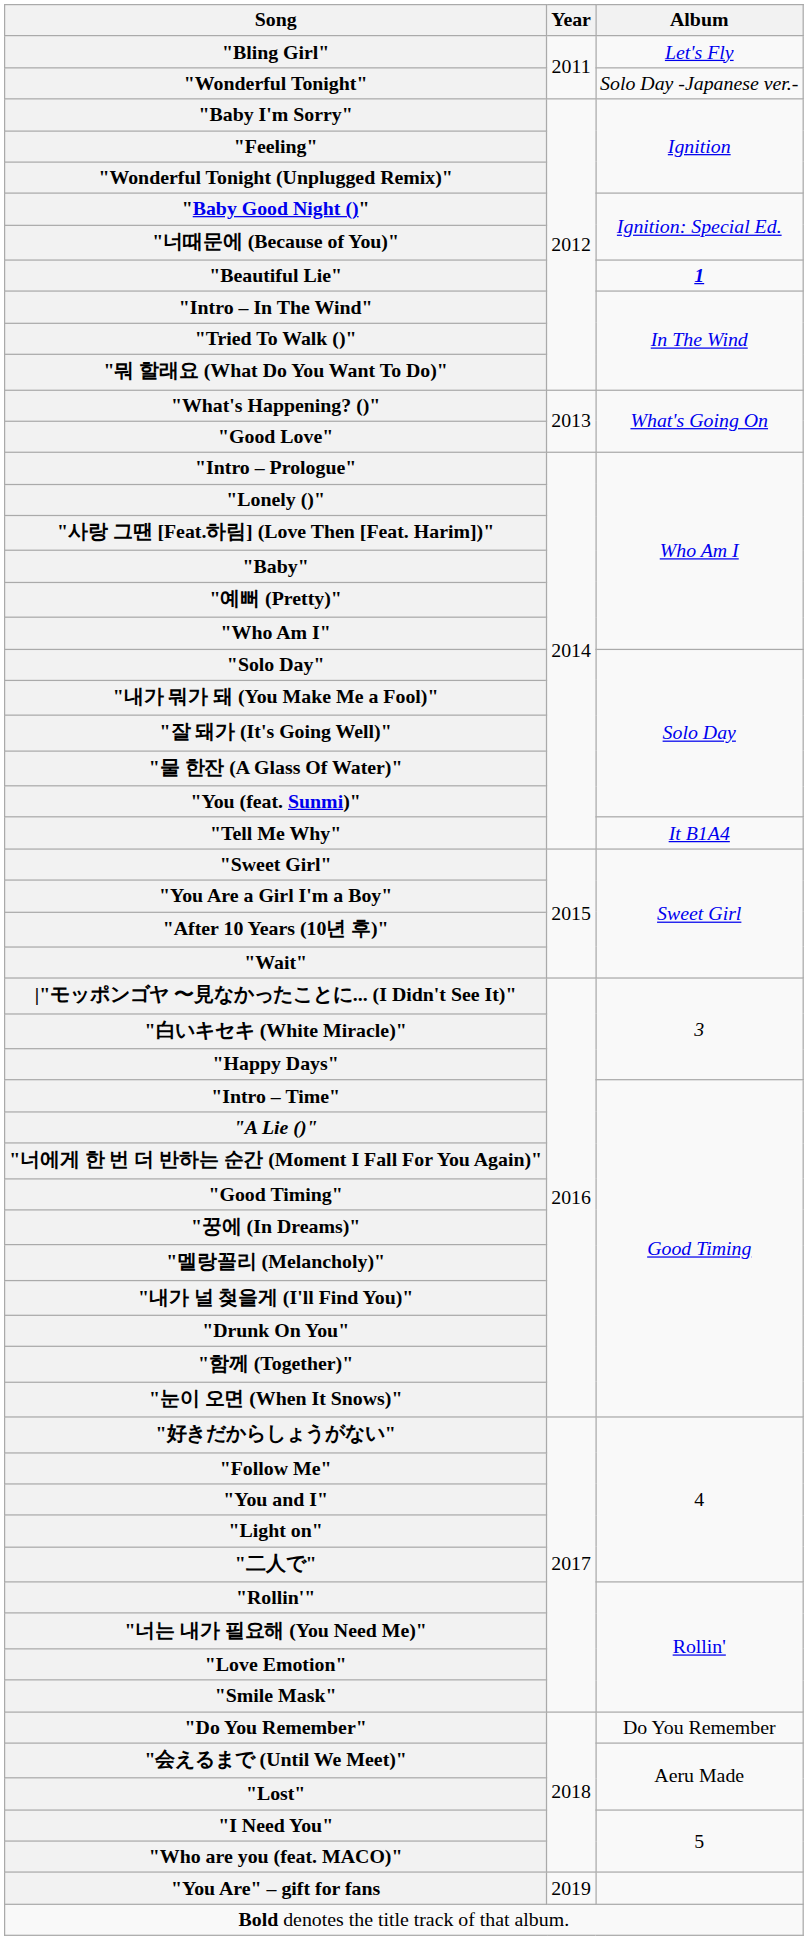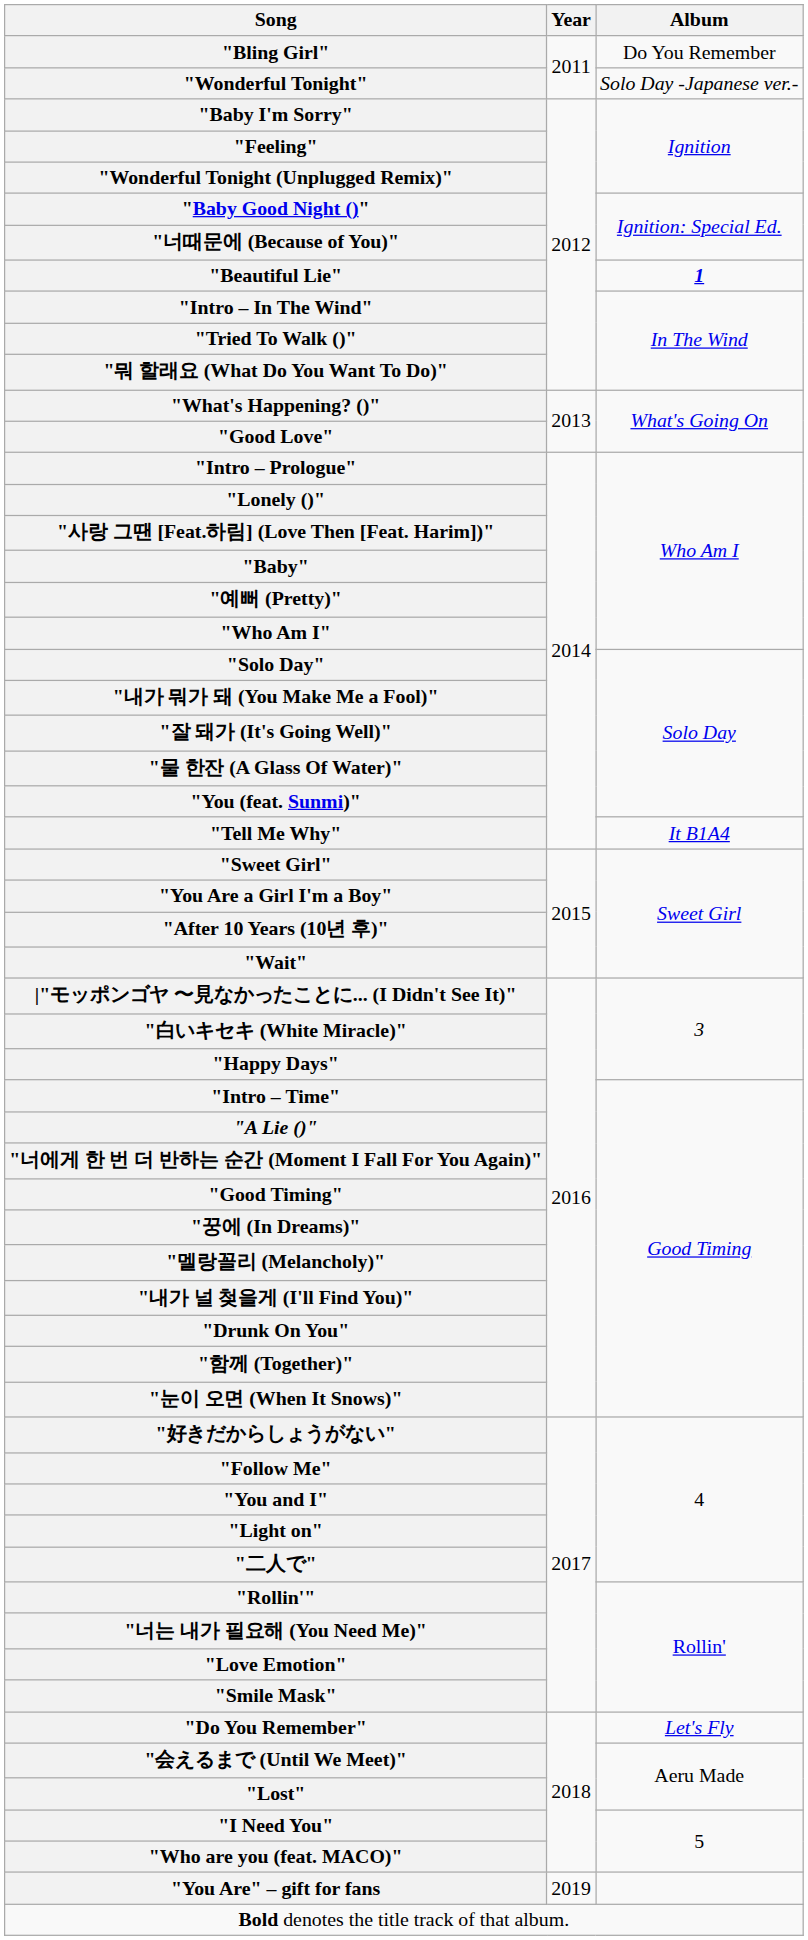 <table class="wikitable plainrowheaders" style="text-align:center">
 <tr>
 <th scope="col">Song</th>
 <th scope="col">Year</th>
 <th scope="col">Album</th>
 </tr>
 <tr>
 <th scope="row">"Bling Girl"</th>
 <td rowspan="2">2011</td>
-<td><em><a href='#'>Let's Fly</a></em></td>
+<td></em>Do You Remember<em></td>
 </tr>
 <tr>
 <th scope="row">"Wonderful Tonight"</th>
 <td><em>Solo Day -Japanese ver.-</em></td>
 </tr>
 <tr>
 <th scope="row">"<strong>Baby I'm Sorry</strong>"</th>
 <td rowspan="9">2012</td>
 <td rowspan="3"><a href='#'><em>Ignition</em></a></td>
 </tr>
 <tr>
 <th scope="row">"Feeling"</th>
 </tr>
 <tr>
 <th scope="row">"Wonderful Tonight (Unplugged Remix)"</th>
 </tr>
 <tr>
 <th scope="row">"<strong><a href='#'>Baby Good Night ()</a></strong>"</th>
 <td rowspan="2"><a href='#'><em>Ignition: Special Ed.</em></a></td>
 </tr>
 <tr>
 <th scope="row">"너때문에 (Because of You)"</th>
 </tr>
 <tr>
 <th scope="row">"Beautiful Lie"</th>
 <td><strong><a href='#'><em>1</em></a></strong></td>
 </tr>
 <tr>
 <th scope="row">"Intro – In The Wind"</th>
 <td rowspan="3"><a href='#'><em>In The Wind</em></a></td>
 </tr>
 <tr>
 <th scope="row">"<strong>Tried To Walk ()</strong>"</th>
 </tr>
 <tr>
 <th scope="row">"뭐 할래요 (What Do You Want To Do)"</th>
 </tr>
 <tr>
 <th scope="row"><strong>"What's Happening? ()"</strong></th>
 <td rowspan="2">2013</td>
 <td rowspan="2"><a href='#'><em>What's Going On</em></a></td>
 </tr>
 <tr>
 <th scope="row">"Good Love"</th>
 </tr>
 <tr>
 <th scope="row">"Intro – Prologue"</th>
 <td rowspan="12">2014</td>
 <td rowspan="6"><a href='#'><em>Who Am I</em></a></td>
 </tr>
 <tr>
 <th scope="row"><strong>"Lonely ()"</strong></th>
 </tr>
 <tr>
 <th scope="row">"사랑 그땐 [Feat.하림] (Love Then [Feat. Harim])"</th>
 </tr>
 <tr>
 <th scope="row">"Baby"</th>
 </tr>
 <tr>
 <th scope="row">"예뻐 (Pretty)"</th>
 </tr>
 <tr>
 <th scope="row">"Who Am I"</th>
 </tr>
 <tr>
 <th scope="row"><strong>"Solo Day"</strong></th>
 <td rowspan="5"><em><a href='#'>Solo Day</a></em></td>
 </tr>
 <tr>
 <th scope="row">"내가 뭐가 돼 (You Make Me a Fool)"</th>
 </tr>
 <tr>
 <th scope="row">"잘 돼가 (It's Going Well)"</th>
 </tr>
 <tr>
 <th scope="row">"물 한잔 (A Glass Of Water)"</th>
 </tr>
 <tr>
 <th scope="row">"You (feat. <a href='#'>Sunmi</a>)"</th>
 </tr>
 <tr>
 <th scope="row">"Tell Me Why"</th>
 <td><em><a href='#'>It B1A4</a></em></td>
 </tr>
 <tr>
 <th scope="row"><strong>"Sweet Girl"</strong></th>
 <td rowspan="4">2015</td>
 <td rowspan="4"><em><a href='#'>Sweet Girl</a></em></td>
 </tr>
 <tr>
 <th scope="row">"You Are a Girl I'm a Boy"</th>
 </tr>
 <tr>
 <th scope="row">"After 10 Years (10년 후)"</th>
 </tr>
 <tr>
 <th scope="row">"Wait"</th>
 </tr>
 <tr>
 <th scope="row">|"モッポンゴヤ 〜見なかったことに... (I Didn't See It)"</th>
 <td rowspan="13">2016</td>
 <td rowspan="3"><em>3</em></td>
 </tr>
 <tr>
 <th scope="row">"白いキセキ (White Miracle)"</th>
 </tr>
 <tr>
 <th scope="row">"Happy Days"</th>
 </tr>
 <tr>
 <th scope="row">"Intro – Time"</th>
 <td rowspan="10"><em><a href='#'>Good Timing</a></em></td>
 </tr>
 <tr>
 <th scope="row"><em>"A Lie ()"<strong></th>
 </tr>
 <tr>
 <th scope="row">"너에게 한 번 더 반하는 순간 (Moment I Fall For You Again)"</th>
 </tr>
 <tr>
 <th scope="row">"Good Timing"</th>
 </tr>
 <tr>
 <th scope="row">"꿍에 (In Dreams)"</th>
 </tr>
 <tr>
 <th scope="row">"멜랑꼴리 (Melancholy)"</th>
 </tr>
 <tr>
 <th scope="row">"내가 널 첮을게 (I'll Find You)"</th>
 </tr>
 <tr>
 <th scope="row">"Drunk On You"</th>
 </tr>
 <tr>
 <th scope="row">"함께 (Together)"</th>
 </tr>
 <tr>
 <th scope="row">"눈이 오면 (When It Snows)"</th>
 </tr>
 <tr>
 <th scope="row"></strong>"好きだからしょうがない"<strong></th>
 <td rowspan="9">2017</td>
 <td rowspan="5"></em>4<em></td>
 </tr>
 <tr>
 <th scope="row">"Follow Me"</th>
 </tr>
 <tr>
 <th scope="row">"You and I"</th>
 </tr>
 <tr>
 <th scope="row">"Light on"</th>
 </tr>
 <tr>
 <th scope="row">"二人で"</th>
 </tr>
 <tr>
 <th scope="row"></strong>"Rollin'"<strong></th>
 <td rowspan="4"></em><a href='#'>Rollin'</a><em></td>
 </tr>
 <tr>
 <th scope="row">"너는 내가 필요해 (You Need Me)"</th>
 </tr>
 <tr>
 <th scope="row">"Love Emotion"</th>
 </tr>
 <tr>
 <th scope="row">"Smile Mask"</th>
 </tr>
 <tr>
 <th scope="row"></strong>"Do You Remember"<strong></th>
 <td rowspan="5">2018</td>
-<td></em>Do You Remember<em></td>
+<td><em><a href='#'>Let's Fly</a></em></td>
 </tr>
 <tr>
 <th scope="row"></strong>"会えるまで (Until We Meet)"<strong></th>
 <td rowspan="2"></em>Aeru Made<em></td>
 </tr>
 <tr>
 <th scope="row">"Lost"</th>
 </tr>
 <tr>
 <th scope="row">"I Need You"</th>
 <td rowspan="2"></em>5<em></td>
 </tr>
 <tr>
 <th scope="row">"Who are you (feat. MACO)"</th>
 </tr>
 <tr>
 <th scope="row"></em>"You Are"</strong> – gift for fans</th>
 <td>2019</td>
 <td></td>
 </tr>
 <tr>
 <td colspan="3"><strong>Bold</strong> denotes the title track of that album.</td>
 </tr>
 </table>
